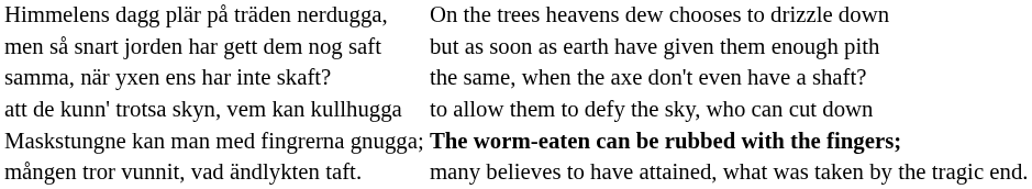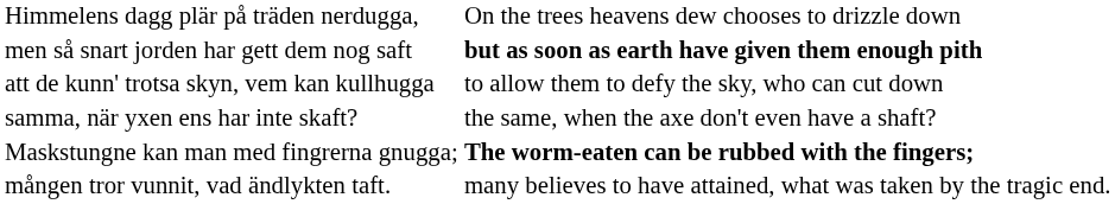 <table>
 <tr>
 <td>Himmelens dagg plär på träden nerdugga,</td>
 <td>On the trees heavens dew chooses to drizzle down</td>
 </tr>
 <tr>
 <td>men så snart jorden har gett dem nog saft</td>
-<td>but as soon as earth have given them enough pith</td>
+<td><strong>but as soon as earth have given them enough pith</strong></td>
+</tr>
+<tr>
+<td>att de kunn' trotsa skyn, vem kan kullhugga</td>
+<td>to allow them to defy the sky, who can cut down</td>
 </tr>
 <tr>
 <td>samma, när yxen ens har inte skaft?</td>
 <td>the same, when the axe don't even have a shaft?</td>
-</tr>
-<tr>
-<td>att de kunn' trotsa skyn, vem kan kullhugga</td>
-<td>to allow them to defy the sky, who can cut down</td>
 </tr>
 <tr>
 <td>Maskstungne kan man med fingrerna gnugga;</td>
 <td><strong>The worm-eaten can be rubbed with the fingers;</strong></td>
 </tr>
 <tr>
 <td>mången tror vunnit, vad ändlykten taft.</td>
 <td>many believes to have attained, what was taken by the tragic end.</td>
 </tr>
 </table>
